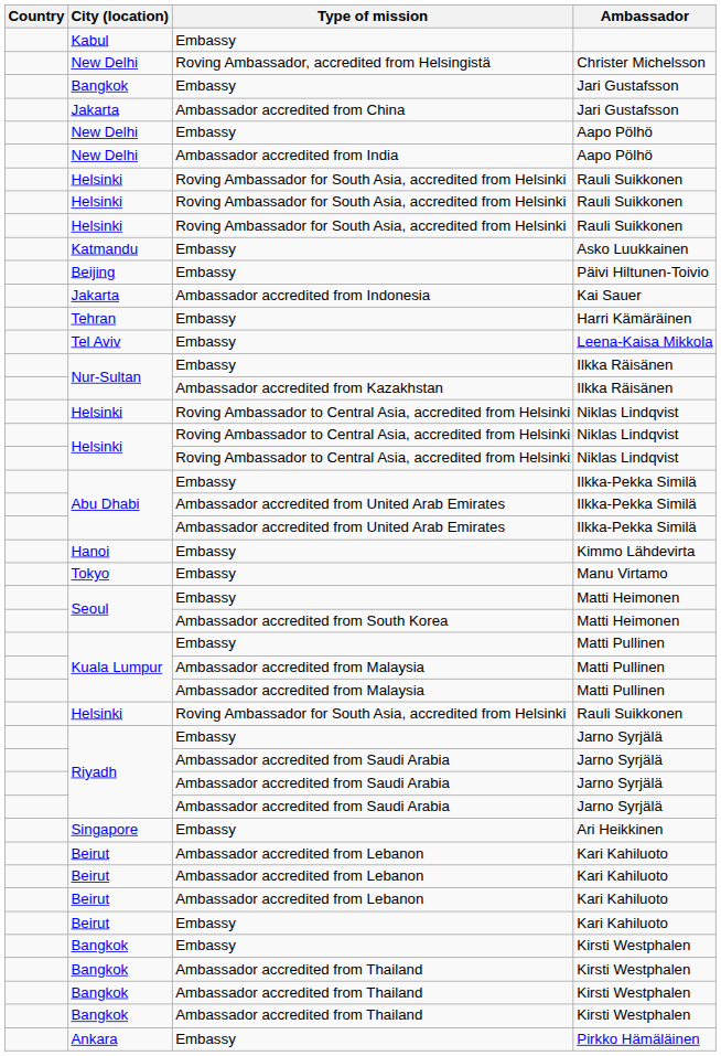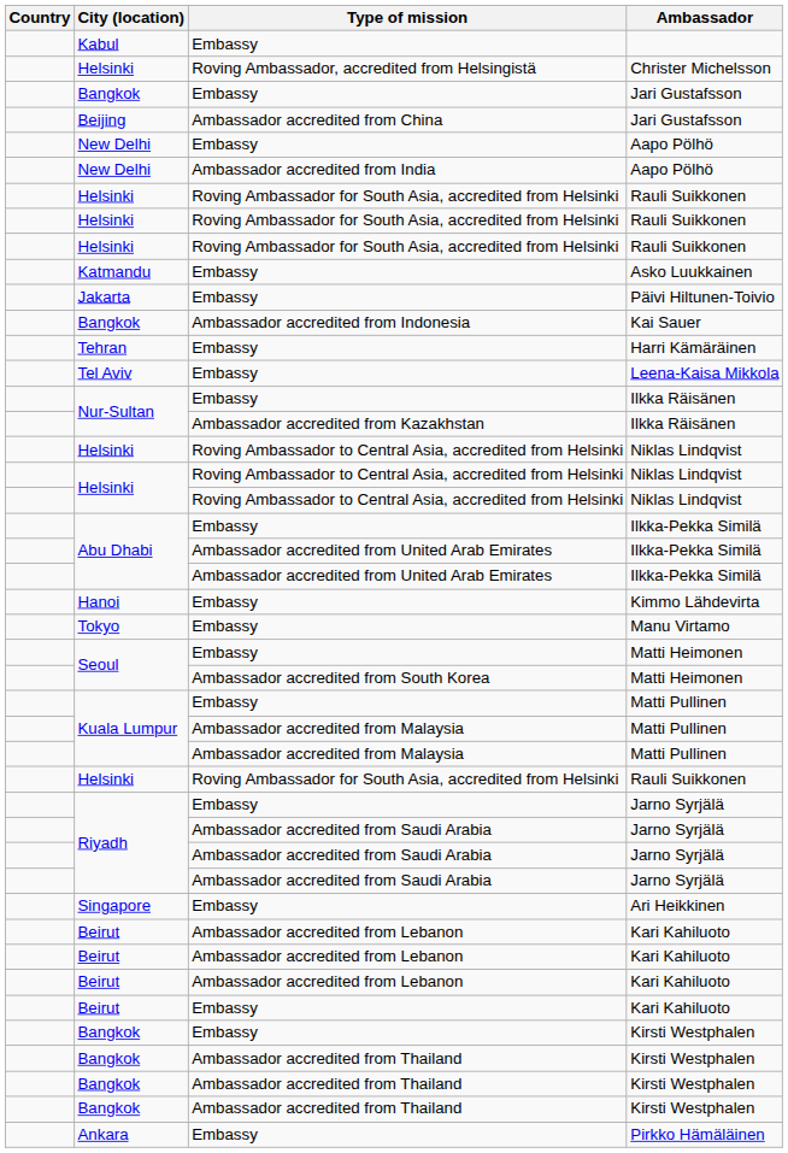 <table class="wikitable sortable">
 <tr>
 <th>Country</th>
 <th>City (location)</th>
 <th>Type of mission</th>
 <th>Ambassador</th>
 </tr>
 <tr>
 <td></td>
 <td><a href='#'>Kabul</a></td>
 <td>Embassy</td>
 <td></td>
 </tr>
 <tr>
 <td></td>
-<td><a href='#'>New Delhi</a></td>
+<td><a href='#'>Helsinki</a></td>
 <td>Roving Ambassador, accredited from Helsingistä</td>
 <td>Christer Michelsson</td>
 </tr>
 <tr>
 <td></td>
 <td><a href='#'>Bangkok</a></td>
 <td>Embassy</td>
 <td>Jari Gustafsson</td>
 </tr>
 <tr>
 <td></td>
-<td><a href='#'>Jakarta</a></td>
+<td><a href='#'>Beijing</a></td>
 <td>Ambassador accredited from China</td>
 <td>Jari Gustafsson</td>
 </tr>
 <tr>
 <td></td>
 <td><a href='#'>New Delhi</a></td>
 <td>Embassy</td>
 <td>Aapo Pölhö</td>
 </tr>
 <tr>
 <td></td>
 <td><a href='#'>New Delhi</a></td>
 <td>Ambassador accredited from India</td>
 <td>Aapo Pölhö</td>
 </tr>
 <tr>
 <td></td>
 <td><a href='#'>Helsinki</a></td>
 <td>Roving Ambassador for South Asia, accredited from Helsinki</td>
 <td>Rauli Suikkonen</td>
 </tr>
 <tr>
 <td></td>
 <td><a href='#'>Helsinki</a></td>
 <td>Roving Ambassador for South Asia, accredited from Helsinki</td>
 <td>Rauli Suikkonen</td>
 </tr>
 <tr>
 <td></td>
 <td><a href='#'>Helsinki</a></td>
 <td>Roving Ambassador for South Asia, accredited from Helsinki</td>
 <td>Rauli Suikkonen</td>
 </tr>
 <tr>
 <td></td>
 <td><a href='#'>Katmandu</a></td>
 <td>Embassy</td>
 <td>Asko Luukkainen</td>
 </tr>
 <tr>
 <td></td>
-<td><a href='#'>Beijing</a></td>
+<td><a href='#'>Jakarta</a></td>
 <td>Embassy</td>
 <td>Päivi Hiltunen-Toivio</td>
 </tr>
 <tr>
 <td></td>
-<td><a href='#'>Jakarta</a></td>
+<td><a href='#'>Bangkok</a></td>
 <td>Ambassador accredited from Indonesia</td>
 <td>Kai Sauer</td>
 </tr>
 <tr>
 <td></td>
 <td><a href='#'>Tehran</a></td>
 <td>Embassy</td>
 <td>Harri Kämäräinen</td>
 </tr>
 <tr>
 <td></td>
 <td><a href='#'>Tel Aviv</a></td>
 <td>Embassy</td>
 <td><a href='#'>Leena-Kaisa Mikkola</a></td>
 </tr>
 <tr>
 <td></td>
 <td rowspan="2"><a href='#'>Nur-Sultan</a></td>
 <td>Embassy</td>
 <td>Ilkka Räisänen</td>
 </tr>
 <tr>
 <td></td>
 <td>Ambassador accredited from Kazakhstan</td>
 <td>Ilkka Räisänen</td>
 </tr>
 <tr>
 <td></td>
 <td><a href='#'>Helsinki</a></td>
 <td>Roving Ambassador to Central Asia, accredited from Helsinki</td>
 <td>Niklas Lindqvist</td>
 </tr>
 <tr>
 <td></td>
 <td rowspan="2"><a href='#'>Helsinki</a></td>
 <td>Roving Ambassador to Central Asia, accredited from Helsinki</td>
 <td>Niklas Lindqvist</td>
 </tr>
 <tr>
 <td></td>
 <td>Roving Ambassador to Central Asia, accredited from Helsinki</td>
 <td>Niklas Lindqvist</td>
 </tr>
 <tr>
 <td></td>
 <td rowspan="3"><a href='#'>Abu Dhabi</a></td>
 <td>Embassy</td>
 <td>Ilkka-Pekka Similä</td>
 </tr>
 <tr>
 <td></td>
 <td>Ambassador accredited from United Arab Emirates</td>
 <td>Ilkka-Pekka Similä</td>
 </tr>
 <tr>
 <td></td>
 <td>Ambassador accredited from United Arab Emirates</td>
 <td>Ilkka-Pekka Similä</td>
 </tr>
 <tr>
 <td></td>
 <td><a href='#'>Hanoi</a></td>
 <td>Embassy</td>
 <td>Kimmo Lähdevirta</td>
 </tr>
 <tr>
 <td></td>
 <td><a href='#'>Tokyo</a></td>
 <td>Embassy</td>
 <td>Manu Virtamo</td>
 </tr>
 <tr>
 <td></td>
 <td rowspan="2"><a href='#'>Seoul</a></td>
 <td>Embassy</td>
 <td>Matti Heimonen</td>
 </tr>
 <tr>
 <td></td>
 <td>Ambassador accredited from South Korea</td>
 <td>Matti Heimonen</td>
 </tr>
 <tr>
 <td></td>
 <td rowspan="3"><a href='#'>Kuala Lumpur</a></td>
 <td>Embassy</td>
 <td>Matti Pullinen</td>
 </tr>
 <tr>
 <td></td>
 <td>Ambassador accredited from Malaysia</td>
 <td>Matti Pullinen</td>
 </tr>
 <tr>
 <td></td>
 <td>Ambassador accredited from Malaysia</td>
 <td>Matti Pullinen</td>
 </tr>
 <tr>
 <td></td>
 <td><a href='#'>Helsinki</a></td>
 <td>Roving Ambassador for South Asia, accredited from Helsinki</td>
 <td>Rauli Suikkonen</td>
 </tr>
 <tr>
 <td></td>
 <td rowspan="4"><a href='#'>Riyadh</a></td>
 <td>Embassy</td>
 <td>Jarno Syrjälä</td>
 </tr>
 <tr>
 <td></td>
 <td>Ambassador accredited from Saudi Arabia</td>
 <td>Jarno Syrjälä</td>
 </tr>
 <tr>
 <td></td>
 <td>Ambassador accredited from Saudi Arabia</td>
 <td>Jarno Syrjälä</td>
 </tr>
 <tr>
 <td></td>
 <td>Ambassador accredited from Saudi Arabia</td>
 <td>Jarno Syrjälä</td>
 </tr>
 <tr>
 <td></td>
 <td><a href='#'>Singapore</a></td>
 <td>Embassy</td>
 <td>Ari Heikkinen</td>
 </tr>
 <tr>
 <td></td>
 <td><a href='#'>Beirut</a></td>
 <td>Ambassador accredited from Lebanon</td>
 <td>Kari Kahiluoto</td>
 </tr>
 <tr>
 <td></td>
 <td><a href='#'>Beirut</a></td>
 <td>Ambassador accredited from Lebanon</td>
 <td>Kari Kahiluoto</td>
 </tr>
 <tr>
 <td></td>
 <td><a href='#'>Beirut</a></td>
 <td>Ambassador accredited from Lebanon</td>
 <td>Kari Kahiluoto</td>
 </tr>
 <tr>
 <td></td>
 <td><a href='#'>Beirut</a></td>
 <td>Embassy</td>
 <td>Kari Kahiluoto</td>
 </tr>
 <tr>
 <td></td>
 <td><a href='#'>Bangkok</a></td>
 <td>Embassy</td>
 <td>Kirsti Westphalen</td>
 </tr>
 <tr>
 <td></td>
 <td><a href='#'>Bangkok</a></td>
 <td>Ambassador accredited from Thailand</td>
 <td>Kirsti Westphalen</td>
 </tr>
 <tr>
 <td></td>
 <td><a href='#'>Bangkok</a></td>
 <td>Ambassador accredited from Thailand</td>
 <td>Kirsti Westphalen</td>
 </tr>
 <tr>
 <td></td>
 <td><a href='#'>Bangkok</a></td>
 <td>Ambassador accredited from Thailand</td>
 <td>Kirsti Westphalen</td>
 </tr>
 <tr>
 <td></td>
 <td><a href='#'>Ankara</a></td>
 <td>Embassy</td>
 <td><a href='#'>Pirkko Hämäläinen</a></td>
 </tr>
 </table>
